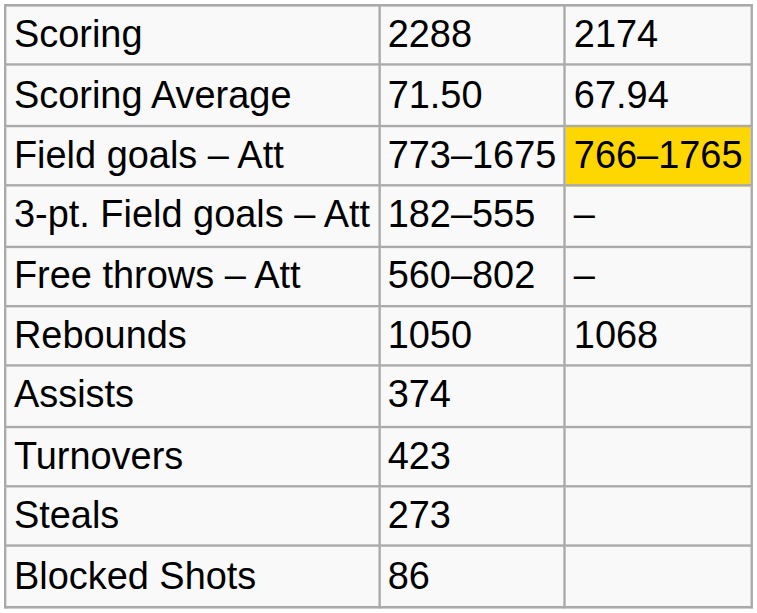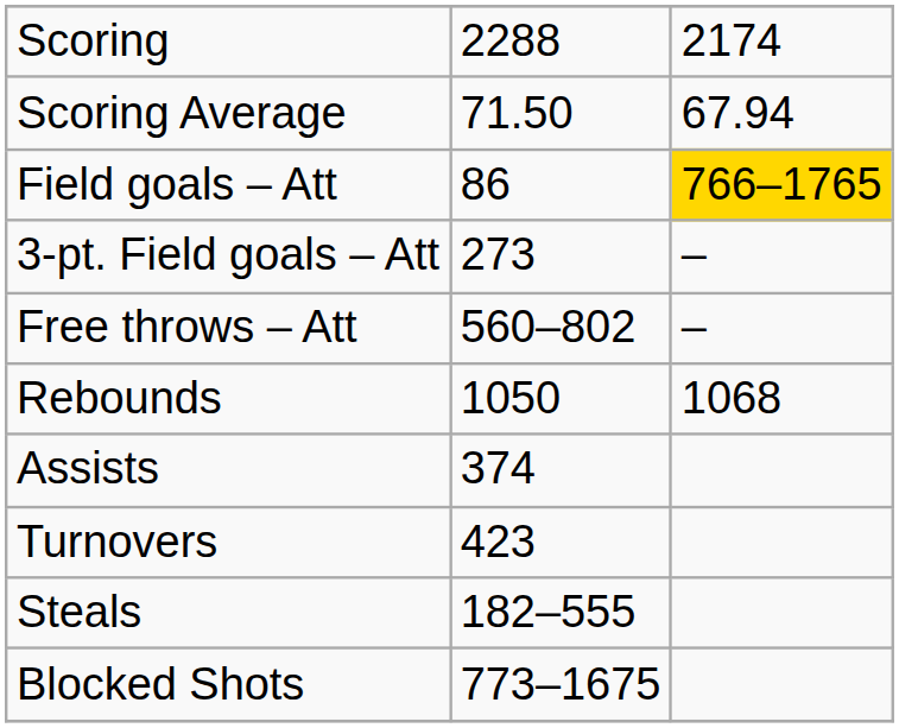 <table class="wikitable">
 <tr>
 </tr>
 <tr>
 <td>Scoring</td>
 <td>2288</td>
 <td>2174</td>
 </tr>
 <tr>
 <td>Scoring Average</td>
 <td>71.50</td>
 <td>67.94</td>
 </tr>
 <tr>
 <td>Field goals – Att</td>
-<td>773–1675</td>
+<td>86</td>
 <td style="background: gold;">766–1765</td>
 </tr>
 <tr>
 <td>3-pt. Field goals – Att</td>
-<td>182–555</td>
+<td>273</td>
 <td>–</td>
 </tr>
 <tr>
 <td>Free throws – Att</td>
 <td>560–802</td>
 <td>–</td>
 </tr>
 <tr>
 <td>Rebounds</td>
 <td>1050</td>
 <td>1068</td>
 </tr>
 <tr>
 <td>Assists</td>
 <td>374</td>
 <td></td>
 </tr>
 <tr>
 <td>Turnovers</td>
 <td>423</td>
 <td></td>
 </tr>
 <tr>
 <td>Steals</td>
-<td>273</td>
+<td>182–555</td>
 <td></td>
 </tr>
 <tr>
 <td>Blocked Shots</td>
-<td>86</td>
+<td>773–1675</td>
 <td></td>
 </tr>
 <tr>
 </tr>
 </table>
